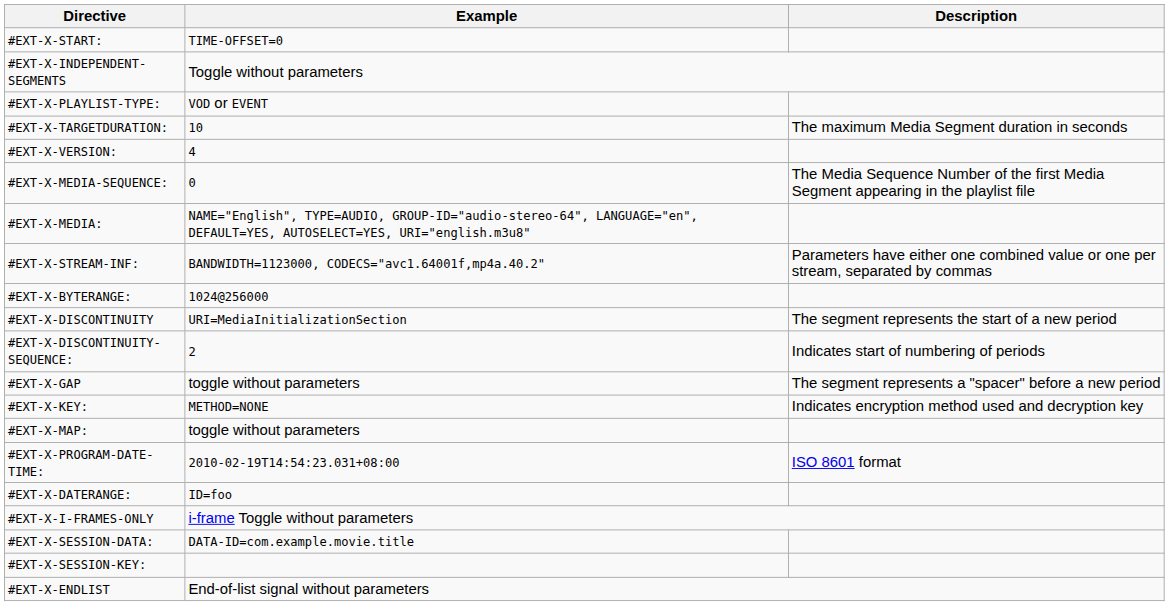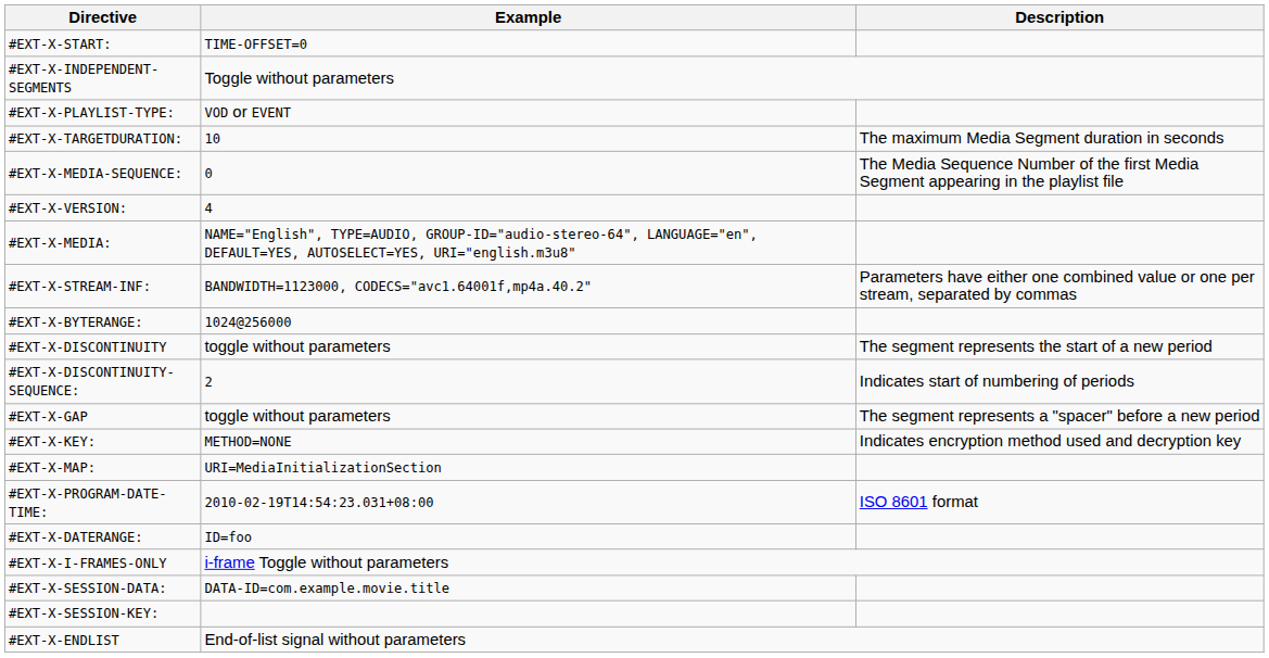 <table class="wikitable">
 <tr>
 <th>Directive</th>
 <th>Example</th>
 <th>Description</th>
 </tr>
 <tr>
 <td><code>#EXT-X-START:</code></td>
 <td><code>TIME-OFFSET=0</code></td>
 <td></td>
 </tr>
 <tr>
 <td><code>#EXT-X-INDEPENDENT-SEGMENTS</code></td>
 <td colspan=2>Toggle without parameters</td>
 </tr>
 <tr>
 <td><code>#EXT-X-PLAYLIST-TYPE:</code></td>
 <td><code>VOD</code> or <code>EVENT</code></td>
 <td></td>
 </tr>
 <tr>
 <td><code>#EXT-X-TARGETDURATION:</code></td>
 <td><code>10</code></td>
 <td>The maximum Media Segment duration in seconds</td>
 </tr>
 <tr>
+<td><code>#EXT-X-MEDIA-SEQUENCE:</code></td>
+<td><code>0</code></td>
+<td>The Media Sequence Number of the first Media Segment appearing in the playlist file</td>
+</tr>
+<tr>
 <td><code>#EXT-X-VERSION:</code></td>
 <td><code>4</code></td>
 <td></td>
-</tr>
-<tr>
-<td><code>#EXT-X-MEDIA-SEQUENCE:</code></td>
-<td><code>0</code></td>
-<td>The Media Sequence Number of the first Media Segment appearing in the playlist file</td>
 </tr>
 <tr>
 <td><code>#EXT-X-MEDIA:</code></td>
 <td><code>NAME="English", TYPE=AUDIO, GROUP-ID="audio-stereo-64", LANGUAGE="en", DEFAULT=YES, AUTOSELECT=YES, URI="english.m3u8"</code></td>
 <td></td>
 </tr>
 <tr>
 <td><code>#EXT-X-STREAM-INF:</code></td>
 <td><code>BANDWIDTH=1123000, CODECS="avc1.64001f,mp4a.40.2"</code></td>
 <td>Parameters have either one combined value or one per stream, separated by commas</td>
 </tr>
 <tr>
 <td><code>#EXT-X-BYTERANGE:</code></td>
 <td><code>1024@256000</code></td>
 <td></td>
 </tr>
 <tr>
 <td><code>#EXT-X-DISCONTINUITY</code></td>
-<td><code>URI=MediaInitializationSection</code></td>
+<td>toggle without parameters</td>
 <td>The segment represents the start of a new period</td>
 </tr>
 <tr>
 <td><code>#EXT-X-DISCONTINUITY-SEQUENCE:</code></td>
 <td><code>2</code></td>
 <td>Indicates start of numbering of periods</td>
 </tr>
 <tr>
 <td><code>#EXT-X-GAP</code></td>
 <td>toggle without parameters</td>
 <td>The segment represents a "spacer" before a new period</td>
 </tr>
 <tr>
 <td><code>#EXT-X-KEY:</code></td>
 <td><code>METHOD=NONE</code></td>
 <td>Indicates encryption method used and decryption key</td>
 </tr>
 <tr>
 <td><code>#EXT-X-MAP:</code></td>
-<td>toggle without parameters</td>
+<td><code>URI=MediaInitializationSection</code></td>
 <td></td>
 </tr>
 <tr>
 <td><code>#EXT-X-PROGRAM-DATE-TIME:</code></td>
 <td><code>2010-02-19T14:54:23.031+08:00</code></td>
 <td><a href='#'>ISO 8601</a> format</td>
 </tr>
 <tr>
 <td><code>#EXT-X-DATERANGE:</code></td>
 <td><code>ID=foo</code></td>
 <td></td>
 </tr>
 <tr>
 <td><code>#EXT-X-I-FRAMES-ONLY</code></td>
 <td colspan=2><a href='#'>i-frame</a> Toggle without parameters</td>
 </tr>
 <tr>
 <td><code>#EXT-X-SESSION-DATA:</code></td>
 <td><code>DATA-ID=com.example.movie.title</code></td>
 <td></td>
 </tr>
 <tr>
 <td><code>#EXT-X-SESSION-KEY:</code></td>
 <td><code></code></td>
 <td></td>
 </tr>
 <tr>
 <td><code>#EXT-X-ENDLIST</code></td>
 <td colspan=2>End-of-list signal without parameters</td>
 </tr>
 </table>
